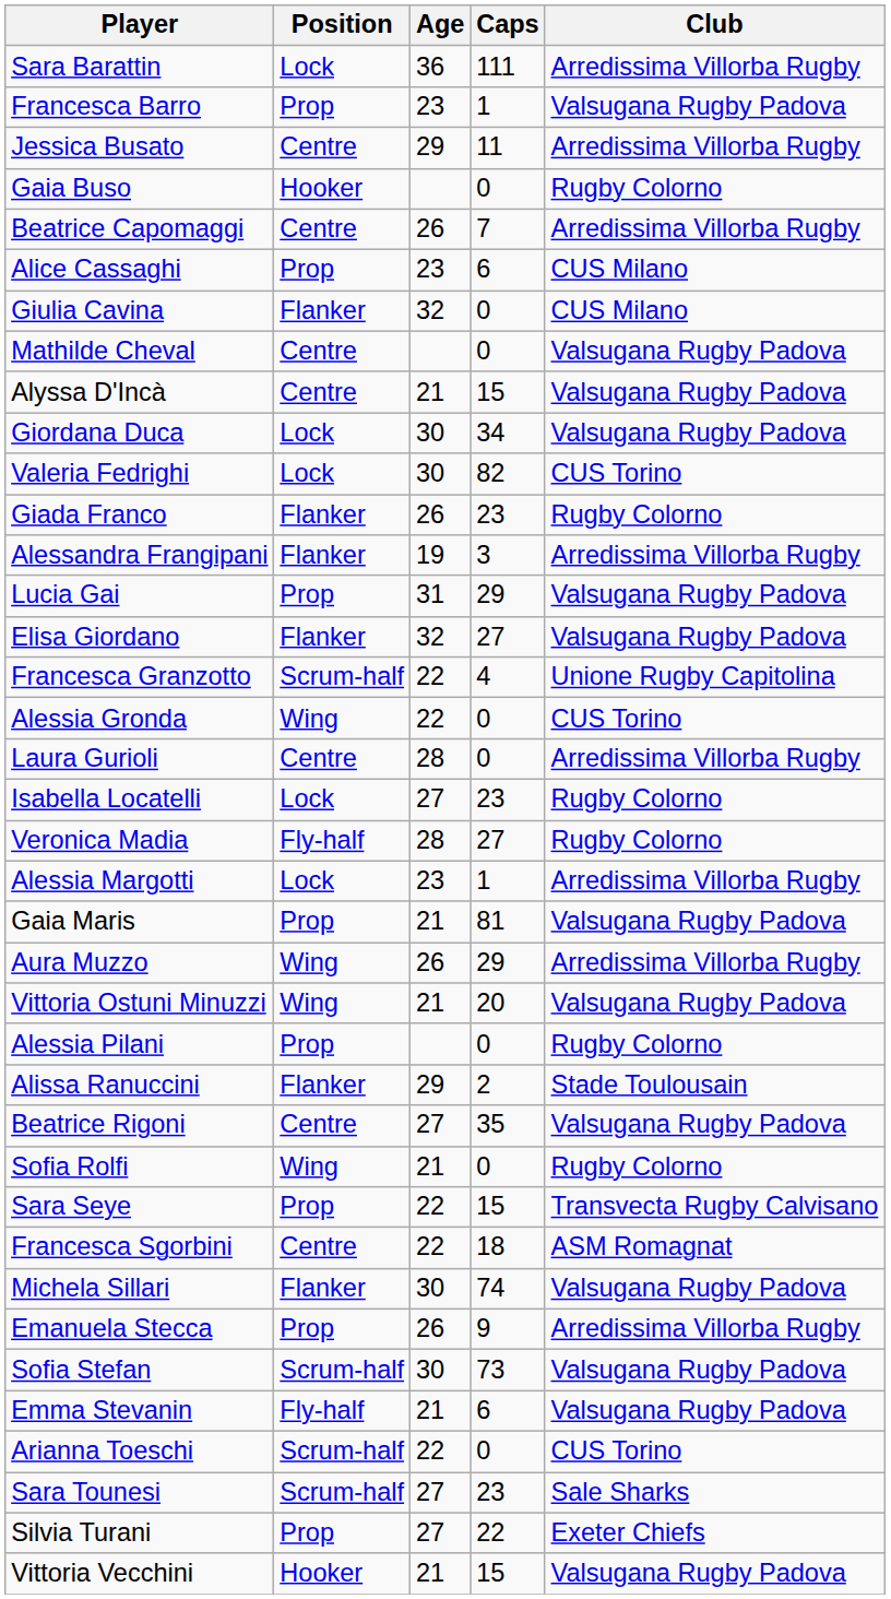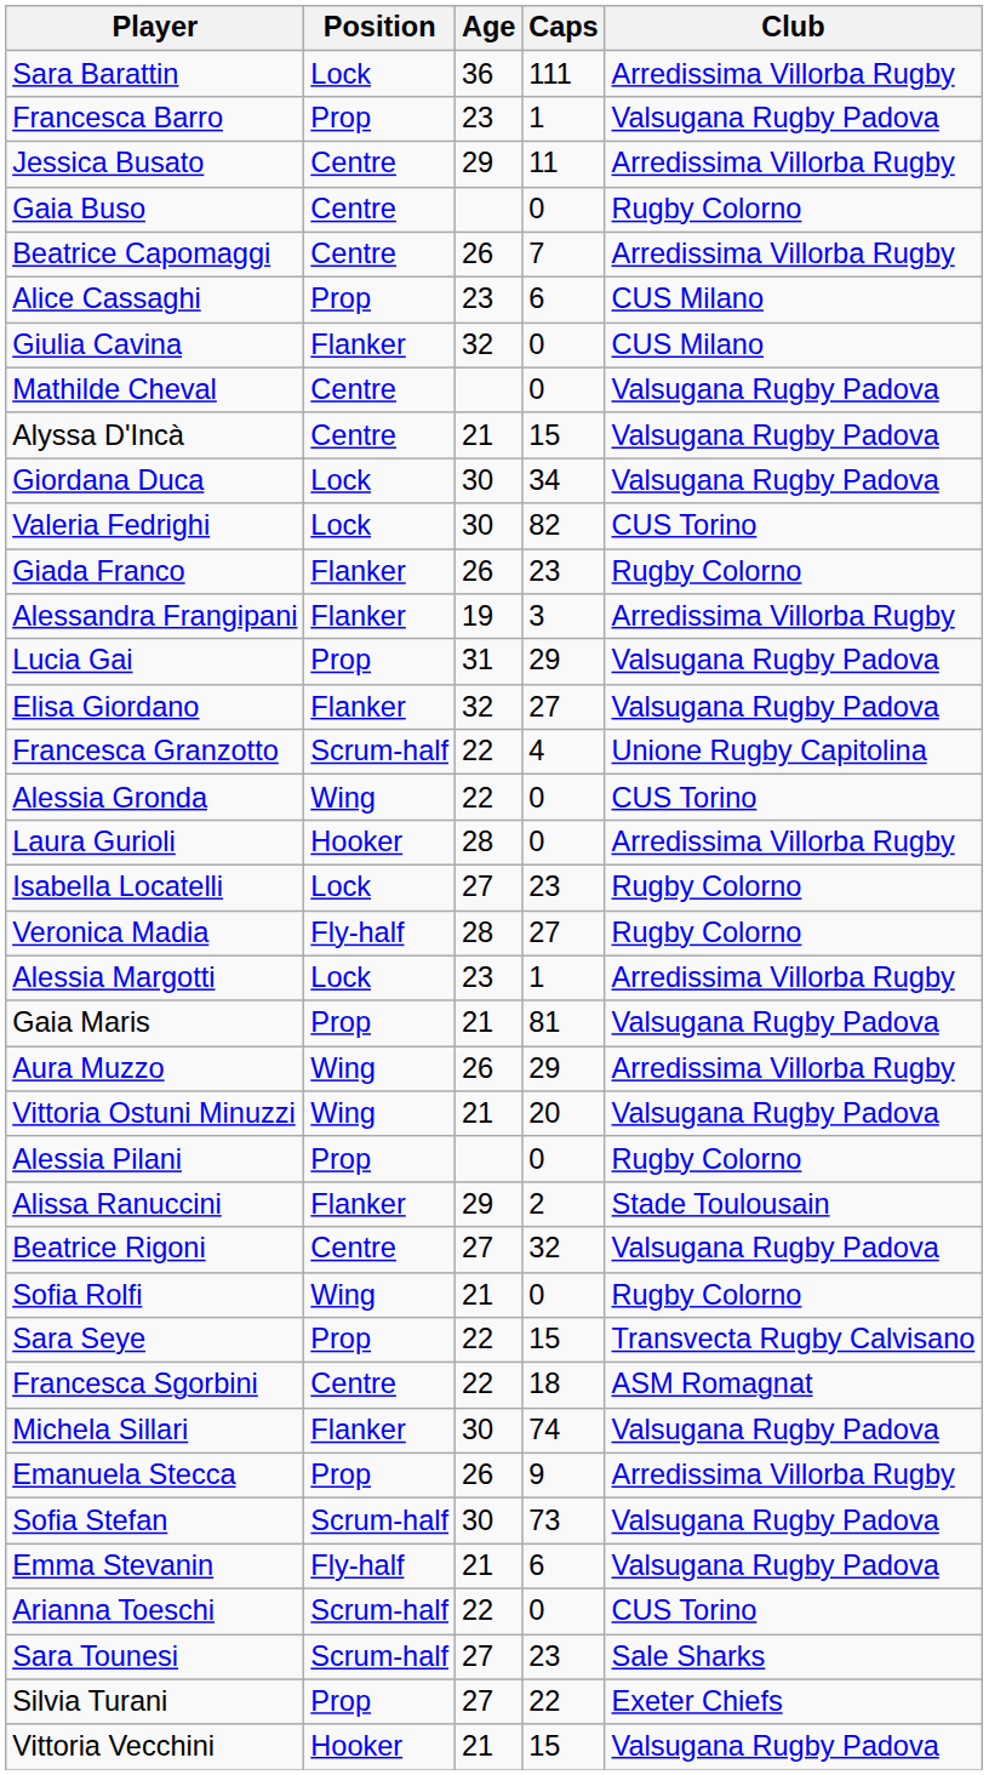 <table class="wikitable sortable">
 <tr>
 <th>Player</th>
 <th>Position</th>
 <th>Age</th>
 <th>Caps</th>
 <th>Club</th>
 </tr>
 <tr>
 <td><a href='#'>Sara Barattin</a></td>
 <td><a href='#'>Lock</a></td>
 <td>36</td>
 <td>111</td>
 <td> <a href='#'>Arredissima Villorba Rugby</a></td>
 </tr>
 <tr>
 <td><a href='#'>Francesca Barro</a></td>
 <td><a href='#'>Prop</a></td>
 <td>23</td>
 <td>1</td>
 <td> <a href='#'>Valsugana Rugby Padova</a></td>
 </tr>
 <tr>
 <td><a href='#'>Jessica Busato</a></td>
 <td><a href='#'>Centre</a></td>
 <td>29</td>
 <td>11</td>
 <td> <a href='#'>Arredissima Villorba Rugby</a></td>
 </tr>
 <tr>
 <td><a href='#'>Gaia Buso</a></td>
-<td><a href='#'>Hooker</a></td>
+<td><a href='#'>Centre</a></td>
 <td></td>
 <td>0</td>
 <td><a href='#'>Rugby Colorno</a></td>
 </tr>
 <tr>
 <td><a href='#'>Beatrice Capomaggi</a></td>
 <td><a href='#'>Centre</a></td>
 <td>26</td>
 <td>7</td>
 <td> <a href='#'>Arredissima Villorba Rugby</a></td>
 </tr>
 <tr>
 <td><a href='#'>Alice Cassaghi</a></td>
 <td><a href='#'>Prop</a></td>
 <td>23</td>
 <td>6</td>
 <td> <a href='#'>CUS Milano</a></td>
 </tr>
 <tr>
 <td><a href='#'>Giulia Cavina</a></td>
 <td><a href='#'>Flanker</a></td>
 <td>32</td>
 <td>0</td>
 <td> <a href='#'>CUS Milano</a></td>
 </tr>
 <tr>
 <td><a href='#'>Mathilde Cheval</a></td>
 <td><a href='#'>Centre</a></td>
 <td></td>
 <td>0</td>
 <td> <a href='#'>Valsugana Rugby Padova</a></td>
 </tr>
 <tr>
 <td>Alyssa D'Incà</td>
 <td><a href='#'>Centre</a></td>
 <td>21</td>
 <td>15</td>
 <td> <a href='#'>Valsugana Rugby Padova</a></td>
 </tr>
 <tr>
 <td><a href='#'>Giordana Duca</a></td>
 <td><a href='#'>Lock</a></td>
 <td>30</td>
 <td>34</td>
 <td> <a href='#'>Valsugana Rugby Padova</a></td>
 </tr>
 <tr>
 <td><a href='#'>Valeria Fedrighi</a></td>
 <td><a href='#'>Lock</a></td>
 <td>30</td>
 <td>82</td>
 <td> <a href='#'>CUS Torino</a></td>
 </tr>
 <tr>
 <td><a href='#'>Giada Franco</a></td>
 <td><a href='#'>Flanker</a></td>
 <td>26</td>
 <td>23</td>
 <td> <a href='#'>Rugby Colorno</a></td>
 </tr>
 <tr>
 <td><a href='#'>Alessandra Frangipani</a></td>
 <td><a href='#'>Flanker</a></td>
 <td>19</td>
 <td>3</td>
 <td> <a href='#'>Arredissima Villorba Rugby</a></td>
 </tr>
 <tr>
 <td><a href='#'>Lucia Gai</a></td>
 <td><a href='#'>Prop</a></td>
 <td>31</td>
 <td>29</td>
 <td> <a href='#'>Valsugana Rugby Padova</a></td>
 </tr>
 <tr>
 <td><a href='#'>Elisa Giordano</a></td>
 <td><a href='#'>Flanker</a></td>
 <td>32</td>
 <td>27</td>
 <td> <a href='#'>Valsugana Rugby Padova</a></td>
 </tr>
 <tr>
 <td><a href='#'>Francesca Granzotto</a></td>
 <td><a href='#'>Scrum-half</a></td>
 <td>22</td>
 <td>4</td>
 <td> <a href='#'>Unione Rugby Capitolina</a></td>
 </tr>
 <tr>
 <td><a href='#'>Alessia Gronda</a></td>
 <td><a href='#'>Wing</a></td>
 <td>22</td>
 <td>0</td>
 <td> <a href='#'>CUS Torino</a></td>
 </tr>
 <tr>
 <td><a href='#'>Laura Gurioli</a></td>
-<td><a href='#'>Centre</a></td>
+<td><a href='#'>Hooker</a></td>
 <td>28</td>
 <td>0</td>
 <td> <a href='#'>Arredissima Villorba Rugby</a></td>
 </tr>
 <tr>
 <td><a href='#'>Isabella Locatelli</a></td>
 <td><a href='#'>Lock</a></td>
 <td>27</td>
 <td>23</td>
 <td> <a href='#'>Rugby Colorno</a></td>
 </tr>
 <tr>
 <td><a href='#'>Veronica Madia</a></td>
 <td><a href='#'>Fly-half</a></td>
 <td>28</td>
 <td>27</td>
 <td> <a href='#'>Rugby Colorno</a></td>
 </tr>
 <tr>
 <td><a href='#'>Alessia Margotti</a></td>
 <td><a href='#'>Lock</a></td>
 <td>23</td>
 <td>1</td>
 <td> <a href='#'>Arredissima Villorba Rugby</a></td>
 </tr>
 <tr>
 <td>Gaia Maris</td>
 <td><a href='#'>Prop</a></td>
 <td>21</td>
 <td>81</td>
 <td> <a href='#'>Valsugana Rugby Padova</a></td>
 </tr>
 <tr>
 <td><a href='#'>Aura Muzzo</a></td>
 <td><a href='#'>Wing</a></td>
 <td>26</td>
 <td>29</td>
 <td> <a href='#'>Arredissima Villorba Rugby</a></td>
 </tr>
 <tr>
 <td><a href='#'>Vittoria Ostuni Minuzzi</a></td>
 <td><a href='#'>Wing</a></td>
 <td>21</td>
 <td>20</td>
 <td> <a href='#'>Valsugana Rugby Padova</a></td>
 </tr>
 <tr>
 <td><a href='#'>Alessia Pilani</a></td>
 <td><a href='#'>Prop</a></td>
 <td></td>
 <td>0</td>
 <td> <a href='#'>Rugby Colorno</a></td>
 </tr>
 <tr>
 <td><a href='#'>Alissa Ranuccini</a></td>
 <td><a href='#'>Flanker</a></td>
 <td>29</td>
 <td>2</td>
 <td> <a href='#'>Stade Toulousain</a></td>
 </tr>
 <tr>
 <td><a href='#'>Beatrice Rigoni</a></td>
 <td><a href='#'>Centre</a></td>
 <td>27</td>
-<td>35</td>
+<td>32</td>
 <td> <a href='#'>Valsugana Rugby Padova</a></td>
 </tr>
 <tr>
 <td><a href='#'>Sofia Rolfi</a></td>
 <td><a href='#'>Wing</a></td>
 <td>21</td>
 <td>0</td>
 <td> <a href='#'>Rugby Colorno</a></td>
 </tr>
 <tr>
 <td><a href='#'>Sara Seye</a></td>
 <td><a href='#'>Prop</a></td>
 <td>22</td>
 <td>15</td>
 <td> <a href='#'>Transvecta Rugby Calvisano</a></td>
 </tr>
 <tr>
 <td><a href='#'>Francesca Sgorbini</a></td>
 <td><a href='#'>Centre</a></td>
 <td>22</td>
 <td>18</td>
 <td> <a href='#'>ASM Romagnat</a></td>
 </tr>
 <tr>
 <td><a href='#'>Michela Sillari</a></td>
 <td><a href='#'>Flanker</a></td>
 <td>30</td>
 <td>74</td>
 <td> <a href='#'>Valsugana Rugby Padova</a></td>
 </tr>
 <tr>
 <td><a href='#'>Emanuela Stecca</a></td>
 <td><a href='#'>Prop</a></td>
 <td>26</td>
 <td>9</td>
 <td> <a href='#'>Arredissima Villorba Rugby</a></td>
 </tr>
 <tr>
 <td><a href='#'>Sofia Stefan</a></td>
 <td><a href='#'>Scrum-half</a></td>
 <td>30</td>
 <td>73</td>
 <td> <a href='#'>Valsugana Rugby Padova</a></td>
 </tr>
 <tr>
 <td><a href='#'>Emma Stevanin</a></td>
 <td><a href='#'>Fly-half</a></td>
 <td>21</td>
 <td>6</td>
 <td> <a href='#'>Valsugana Rugby Padova</a></td>
 </tr>
 <tr>
 <td><a href='#'>Arianna Toeschi</a></td>
 <td><a href='#'>Scrum-half</a></td>
 <td>22</td>
 <td>0</td>
 <td> <a href='#'>CUS Torino</a></td>
 </tr>
 <tr>
 <td><a href='#'>Sara Tounesi</a></td>
 <td><a href='#'>Scrum-half</a></td>
 <td>27</td>
 <td>23</td>
 <td> <a href='#'>Sale Sharks</a></td>
 </tr>
 <tr>
 <td>Silvia Turani</td>
 <td><a href='#'>Prop</a></td>
 <td>27</td>
 <td>22</td>
 <td> <a href='#'>Exeter Chiefs</a></td>
 </tr>
 <tr>
 <td>Vittoria Vecchini</td>
 <td><a href='#'>Hooker</a></td>
 <td>21</td>
 <td>15</td>
 <td> <a href='#'>Valsugana Rugby Padova</a></td>
 </tr>
 </table>
